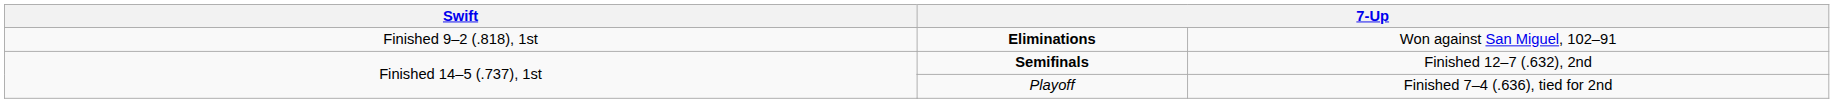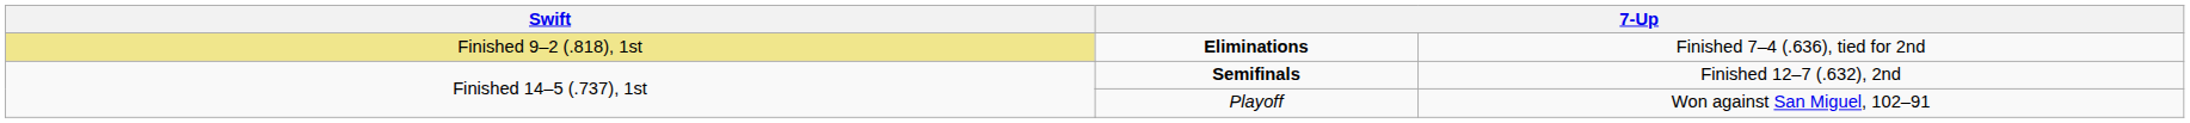 <table class="wikitable" style="width:100%;">
 <tr align=center>
 <th colspan="2" style="width:45%;"><a href='#'>Swift</a></th>
 <th colspan="2" style="width:45%;"><a href='#'>7-Up</a></th>
 </tr>
 <tr align=center>
-<td>Finished 9–2 (.818), 1st</td>
+<td style="background: khaki;">Finished 9–2 (.818), 1st</td>
 <td colspan=2><strong>Eliminations</strong></td>
-<td>Won against <a href='#'>San Miguel</a>, 102–91</td>
+<td>Finished 7–4 (.636), tied for 2nd</td>
 </tr>
 <tr align=center>
 <td rowspan=2>Finished 14–5 (.737), 1st</td>
 <td colspan=2><strong>Semifinals</strong></td>
 <td>Finished 12–7 (.632), 2nd</td>
 </tr>
 <tr align=center>
 <td colspan=2><em>Playoff</em></td>
-<td>Finished 7–4 (.636), tied for 2nd</td>
+<td>Won against <a href='#'>San Miguel</a>, 102–91</td>
 </tr>
 </table>
